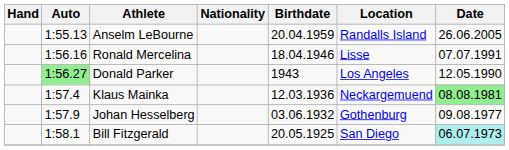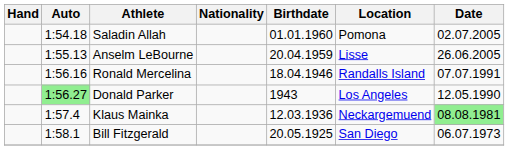 <table class="wikitable">
 <tr>
 <th>Hand</th>
 <th>Auto</th>
 <th>Athlete</th>
 <th>Nationality</th>
 <th>Birthdate</th>
 <th>Location</th>
 <th>Date</th>
 </tr>
 <tr>
 <td></td>
+<td>1:54.18</td>
+<td>Saladin Allah</td>
+<td></td>
+<td>01.01.1960</td>
+<td>Pomona</td>
+<td>02.07.2005</td>
+</tr>
+<tr>
+<td></td>
 <td>1:55.13</td>
 <td>Anselm LeBourne</td>
 <td></td>
 <td>20.04.1959</td>
-<td><a href='#'>Randalls Island</a></td>
+<td><a href='#'>Lisse</a></td>
 <td>26.06.2005</td>
 </tr>
 <tr>
 <td></td>
 <td>1:56.16</td>
 <td>Ronald Mercelina</td>
 <td></td>
 <td>18.04.1946</td>
-<td><a href='#'>Lisse</a></td>
+<td><a href='#'>Randalls Island</a></td>
 <td>07.07.1991</td>
 </tr>
 <tr>
 <td></td>
 <td style="background: lightgreen;">1:56.27</td>
 <td>Donald Parker</td>
 <td></td>
 <td>1943</td>
 <td><a href='#'>Los Angeles</a></td>
 <td>12.05.1990</td>
 </tr>
 <tr>
 <td></td>
 <td>1:57.4</td>
 <td>Klaus Mainka</td>
 <td></td>
 <td>12.03.1936</td>
 <td><a href='#'>Neckargemuend</a></td>
 <td style="background: lightgreen;">08.08.1981</td>
 </tr>
 <tr>
 <td></td>
-<td>1:57.9</td>
-<td>Johan Hesselberg</td>
-<td></td>
-<td>03.06.1932</td>
-<td><a href='#'>Gothenburg</a></td>
-<td>09.08.1977</td>
-</tr>
-<tr>
-<td></td>
 <td>1:58.1</td>
 <td>Bill Fitzgerald</td>
 <td></td>
 <td>20.05.1925</td>
 <td><a href='#'>San Diego</a></td>
-<td style="background: paleturquoise;">06.07.1973</td>
+<td>06.07.1973</td>
 </tr>
 <tr>
 </tr>
 </table>
